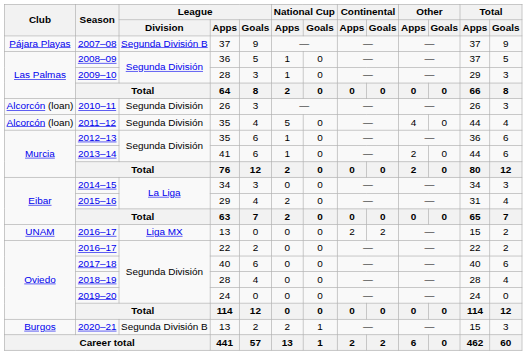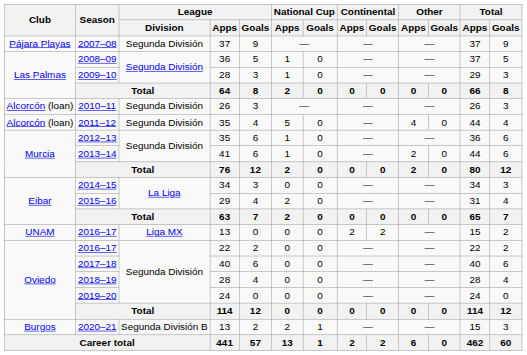 <table class="wikitable" style="text-align:center">
 <tr>
 <th rowspan="2">Club</th>
 <th rowspan="2">Season</th>
 <th colspan="3">League</th>
 <th colspan="2">National Cup</th>
 <th colspan="2">Continental</th>
 <th colspan="2">Other</th>
 <th colspan="2">Total</th>
 </tr>
 <tr>
 <th>Division</th>
 <th>Apps</th>
 <th>Goals</th>
 <th>Apps</th>
 <th>Goals</th>
 <th>Apps</th>
 <th>Goals</th>
 <th>Apps</th>
 <th>Goals</th>
 <th>Apps</th>
 <th>Goals</th>
 </tr>
 <tr>
 <td><a href='#'>Pájara Playas</a></td>
 <td><a href='#'>2007–08</a></td>
-<td><a href='#'>Segunda División B</a></td>
+<td>Segunda División</td>
 <td>37</td>
 <td>9</td>
 <td colspan="2">—</td>
 <td colspan="2">—</td>
 <td colspan="2">—</td>
 <td>37</td>
 <td>9</td>
 </tr>
 <tr>
 <td rowspan="3"><a href='#'>Las Palmas</a></td>
 <td><a href='#'>2008–09</a></td>
 <td rowspan="2"><a href='#'>Segunda División</a></td>
 <td>36</td>
 <td>5</td>
 <td>1</td>
 <td>0</td>
 <td colspan="2">—</td>
 <td colspan="2">—</td>
 <td>37</td>
 <td>5</td>
 </tr>
 <tr>
 <td><a href='#'>2009–10</a></td>
 <td>28</td>
 <td>3</td>
 <td>1</td>
 <td>0</td>
 <td colspan="2">—</td>
 <td colspan="2">—</td>
 <td>29</td>
 <td>3</td>
 </tr>
 <tr>
 <th colspan="2">Total</th>
 <th>64</th>
 <th>8</th>
 <th>2</th>
 <th>0</th>
 <th>0</th>
 <th>0</th>
 <th>0</th>
 <th>0</th>
 <th>66</th>
 <th>8</th>
 </tr>
 <tr>
 <td><a href='#'>Alcorcón</a>  (loan)</td>
 <td><a href='#'>2010–11</a></td>
 <td>Segunda División</td>
 <td>26</td>
 <td>3</td>
 <td colspan="2">—</td>
 <td colspan="2">—</td>
 <td colspan="2">—</td>
 <td>26</td>
 <td>3</td>
 </tr>
 <tr>
 <td><a href='#'>Alcorcón</a>  (loan)</td>
 <td><a href='#'>2011–12</a></td>
 <td>Segunda División</td>
 <td>35</td>
 <td>4</td>
 <td>5</td>
 <td>0</td>
 <td colspan="2">—</td>
 <td>4</td>
 <td>0</td>
 <td>44</td>
 <td>4</td>
 </tr>
 <tr>
 <td rowspan="3"><a href='#'>Murcia</a></td>
 <td><a href='#'>2012–13</a></td>
 <td rowspan="2">Segunda División</td>
 <td>35</td>
 <td>6</td>
 <td>1</td>
 <td>0</td>
 <td colspan="2">—</td>
 <td colspan="2">—</td>
 <td>36</td>
 <td>6</td>
 </tr>
 <tr>
 <td><a href='#'>2013–14</a></td>
 <td>41</td>
 <td>6</td>
 <td>1</td>
 <td>0</td>
 <td colspan="2">—</td>
 <td>2</td>
 <td>0</td>
 <td>44</td>
 <td>6</td>
 </tr>
 <tr>
 <th colspan="2">Total</th>
 <th>76</th>
 <th>12</th>
 <th>2</th>
 <th>0</th>
 <th>0</th>
 <th>0</th>
 <th>2</th>
 <th>0</th>
 <th>80</th>
 <th>12</th>
 </tr>
 <tr>
 <td rowspan="3"><a href='#'>Eibar</a></td>
 <td><a href='#'>2014–15</a></td>
 <td rowspan="2"><a href='#'>La Liga</a></td>
 <td>34</td>
 <td>3</td>
 <td>0</td>
 <td>0</td>
 <td colspan="2">—</td>
 <td colspan="2">—</td>
 <td>34</td>
 <td>3</td>
 </tr>
 <tr>
 <td><a href='#'>2015–16</a></td>
 <td>29</td>
 <td>4</td>
 <td>2</td>
 <td>0</td>
 <td colspan="2">—</td>
 <td colspan="2">—</td>
 <td>31</td>
 <td>4</td>
 </tr>
 <tr>
 <th colspan="2">Total</th>
 <th>63</th>
 <th>7</th>
 <th>2</th>
 <th>0</th>
 <th>0</th>
 <th>0</th>
 <th>0</th>
 <th>0</th>
 <th>65</th>
 <th>7</th>
 </tr>
 <tr>
 <td><a href='#'>UNAM</a></td>
 <td><a href='#'>2016–17</a></td>
 <td><a href='#'>Liga MX</a></td>
 <td>13</td>
 <td>0</td>
 <td>0</td>
 <td>0</td>
 <td>2</td>
 <td>2</td>
 <td colspan="2">—</td>
 <td>15</td>
 <td>2</td>
 </tr>
 <tr>
 <td rowspan="5"><a href='#'>Oviedo</a></td>
 <td><a href='#'>2016–17</a></td>
 <td rowspan="4">Segunda División</td>
 <td>22</td>
 <td>2</td>
 <td>0</td>
 <td>0</td>
 <td colspan="2">—</td>
 <td colspan="2">—</td>
 <td>22</td>
 <td>2</td>
 </tr>
 <tr>
 <td><a href='#'>2017–18</a></td>
 <td>40</td>
 <td>6</td>
 <td>0</td>
 <td>0</td>
 <td colspan="2">—</td>
 <td colspan="2">—</td>
 <td>40</td>
 <td>6</td>
 </tr>
 <tr>
 <td><a href='#'>2018–19</a></td>
 <td>28</td>
 <td>4</td>
 <td>0</td>
 <td>0</td>
 <td colspan="2">—</td>
 <td colspan="2">—</td>
 <td>28</td>
 <td>4</td>
 </tr>
 <tr>
 <td><a href='#'>2019–20</a></td>
 <td>24</td>
 <td>0</td>
 <td>0</td>
 <td>0</td>
 <td colspan="2">—</td>
 <td colspan="2">—</td>
 <td>24</td>
 <td>0</td>
 </tr>
 <tr>
 <th colspan="2">Total</th>
 <th>114</th>
 <th>12</th>
 <th>0</th>
 <th>0</th>
 <th>0</th>
 <th>0</th>
 <th>0</th>
 <th>0</th>
 <th>114</th>
 <th>12</th>
 </tr>
 <tr>
 <td><a href='#'>Burgos</a></td>
 <td><a href='#'>2020–21</a></td>
 <td>Segunda División B</td>
 <td>13</td>
 <td>2</td>
 <td>2</td>
 <td>1</td>
 <td colspan="2">—</td>
 <td colspan="2">—</td>
 <td>15</td>
 <td>3</td>
 </tr>
 <tr>
 <th colspan="3">Career total</th>
 <th>441</th>
 <th>57</th>
 <th>13</th>
 <th>1</th>
 <th>2</th>
 <th>2</th>
 <th>6</th>
 <th>0</th>
 <th>462</th>
 <th>60</th>
 </tr>
 </table>
